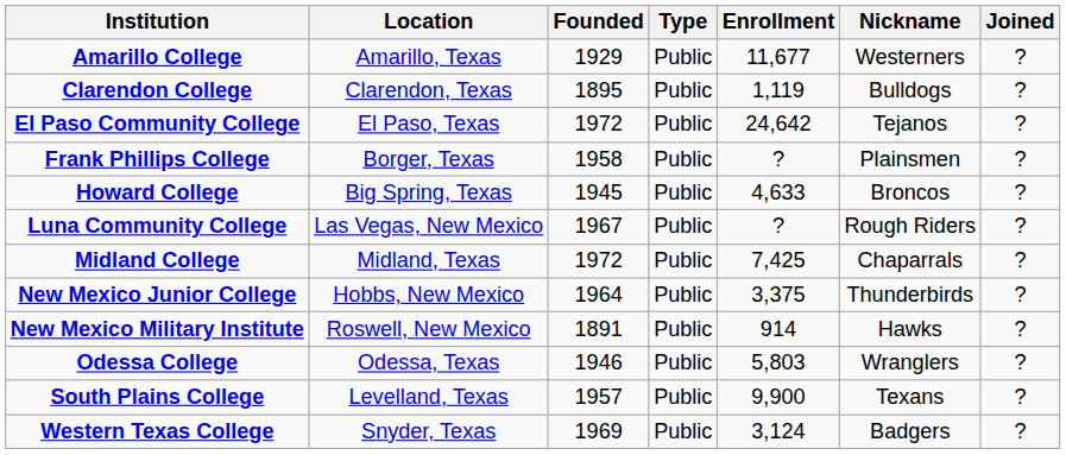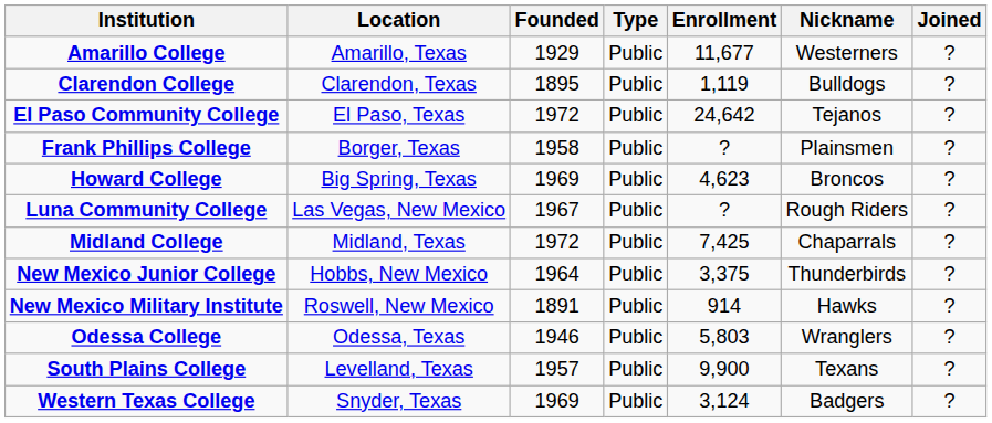 <table class="wikitable sortable" style="text-align:center;">
 <tr>
 <th>Institution</th>
 <th>Location</th>
 <th>Founded</th>
 <th>Type</th>
 <th>Enrollment</th>
 <th>Nickname</th>
 <th>Joined</th>
 </tr>
 <tr>
 <td><strong><a href='#'>Amarillo College</a></strong></td>
 <td><a href='#'>Amarillo, Texas</a></td>
 <td>1929</td>
 <td>Public</td>
 <td>11,677</td>
 <td>Westerners</td>
 <td>?</td>
 </tr>
 <tr>
 <td><strong><a href='#'>Clarendon College</a></strong></td>
 <td><a href='#'>Clarendon, Texas</a></td>
 <td>1895</td>
 <td>Public</td>
 <td>1,119</td>
 <td>Bulldogs</td>
 <td>?</td>
 </tr>
 <tr>
 <td><strong><a href='#'>El Paso Community College</a></strong></td>
 <td><a href='#'>El Paso, Texas</a></td>
 <td>1972</td>
 <td>Public</td>
 <td>24,642</td>
 <td>Tejanos</td>
 <td>?</td>
 </tr>
 <tr>
 <td><strong><a href='#'>Frank Phillips College</a></strong></td>
 <td><a href='#'>Borger, Texas</a></td>
 <td>1958</td>
 <td>Public</td>
 <td>?</td>
 <td>Plainsmen</td>
 <td>?</td>
 </tr>
 <tr>
 <td><strong><a href='#'>Howard College</a></strong></td>
 <td><a href='#'>Big Spring, Texas</a></td>
-<td>1945</td>
+<td>1969</td>
 <td>Public</td>
-<td>4,633</td>
+<td>4,623</td>
 <td>Broncos</td>
 <td>?</td>
 </tr>
 <tr>
 <td><strong><a href='#'>Luna Community College</a></strong></td>
 <td><a href='#'>Las Vegas, New Mexico</a></td>
 <td>1967</td>
 <td>Public</td>
 <td>?</td>
 <td>Rough Riders</td>
 <td>?</td>
 </tr>
 <tr>
 <td><strong><a href='#'>Midland College</a></strong></td>
 <td><a href='#'>Midland, Texas</a></td>
 <td>1972</td>
 <td>Public</td>
 <td>7,425</td>
 <td>Chaparrals</td>
 <td>?</td>
 </tr>
 <tr>
 <td><strong><a href='#'>New Mexico Junior College</a></strong></td>
 <td><a href='#'>Hobbs, New Mexico</a></td>
 <td>1964</td>
 <td>Public</td>
 <td>3,375</td>
 <td>Thunderbirds</td>
 <td>?</td>
 </tr>
 <tr>
 <td><strong><a href='#'>New Mexico Military Institute</a></strong></td>
 <td><a href='#'>Roswell, New Mexico</a></td>
 <td>1891</td>
 <td>Public</td>
 <td>914</td>
 <td>Hawks</td>
 <td>?</td>
 </tr>
 <tr>
 <td><strong><a href='#'>Odessa College</a></strong></td>
 <td><a href='#'>Odessa, Texas</a></td>
 <td>1946</td>
 <td>Public</td>
 <td>5,803</td>
 <td>Wranglers</td>
 <td>?</td>
 </tr>
 <tr>
 <td><strong><a href='#'>South Plains College</a></strong></td>
 <td><a href='#'>Levelland, Texas</a></td>
 <td>1957</td>
 <td>Public</td>
 <td>9,900</td>
 <td>Texans</td>
 <td>?</td>
 </tr>
 <tr>
 <td><strong><a href='#'>Western Texas College</a></strong></td>
 <td><a href='#'>Snyder, Texas</a></td>
 <td>1969</td>
 <td>Public</td>
 <td>3,124</td>
 <td>Badgers</td>
 <td>?</td>
 </tr>
 </table>
